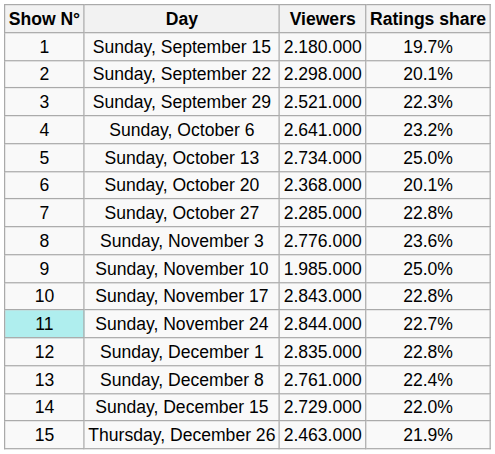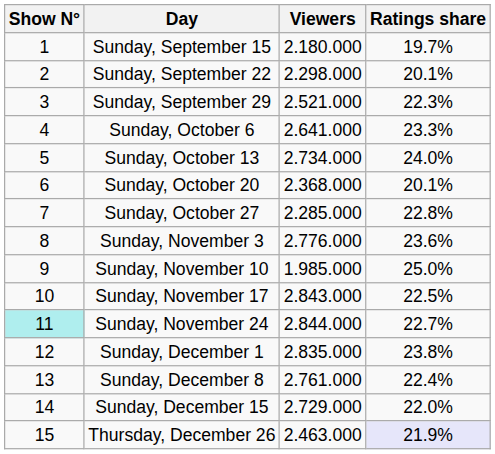 <table class="wikitable sortable centre" style="text-align:center; font-size:90%">
 <tr>
 <th>Show N°</th>
 <th>Day</th>
 <th>Viewers</th>
 <th>Ratings share</th>
 </tr>
 <tr>
 <td>1</td>
 <td>Sunday, September 15</td>
 <td>2.180.000</td>
 <td>19.7%</td>
 </tr>
 <tr>
 <td>2</td>
 <td>Sunday, September 22</td>
 <td>2.298.000</td>
 <td>20.1%</td>
 </tr>
 <tr>
 <td>3</td>
 <td>Sunday, September 29</td>
 <td>2.521.000</td>
 <td>22.3%</td>
 </tr>
 <tr>
 <td>4</td>
 <td>Sunday, October 6</td>
 <td>2.641.000</td>
-<td>23.2%</td>
+<td>23.3%</td>
 </tr>
 <tr>
 <td>5</td>
 <td>Sunday, October 13</td>
 <td>2.734.000</td>
-<td>25.0%</td>
+<td>24.0%</td>
 </tr>
 <tr>
 <td>6</td>
 <td>Sunday, October 20</td>
 <td>2.368.000</td>
 <td>20.1%</td>
 </tr>
 <tr>
 <td>7</td>
 <td>Sunday, October 27</td>
 <td>2.285.000</td>
 <td>22.8%</td>
 </tr>
 <tr>
 <td>8</td>
 <td>Sunday, November 3</td>
 <td>2.776.000</td>
 <td>23.6%</td>
 </tr>
 <tr>
 <td>9</td>
 <td>Sunday, November 10</td>
 <td>1.985.000</td>
 <td>25.0%</td>
 </tr>
 <tr>
 <td>10</td>
 <td>Sunday, November 17</td>
 <td>2.843.000</td>
-<td>22.8%</td>
+<td>22.5%</td>
 </tr>
 <tr>
 <td style="background: paleturquoise;">11</td>
 <td>Sunday, November 24</td>
 <td>2.844.000</td>
 <td>22.7%</td>
 </tr>
 <tr>
 <td>12</td>
 <td>Sunday, December 1</td>
 <td>2.835.000</td>
-<td>22.8%</td>
+<td>23.8%</td>
 </tr>
 <tr>
 <td>13</td>
 <td>Sunday, December 8</td>
 <td>2.761.000</td>
 <td>22.4%</td>
 </tr>
 <tr>
 <td>14</td>
 <td>Sunday, December 15</td>
 <td>2.729.000</td>
 <td>22.0%</td>
 </tr>
 <tr>
 <td>15</td>
 <td>Thursday, December 26</td>
 <td>2.463.000</td>
-<td>21.9%</td>
+<td style="background: lavender;">21.9%</td>
 </tr>
 </table>
